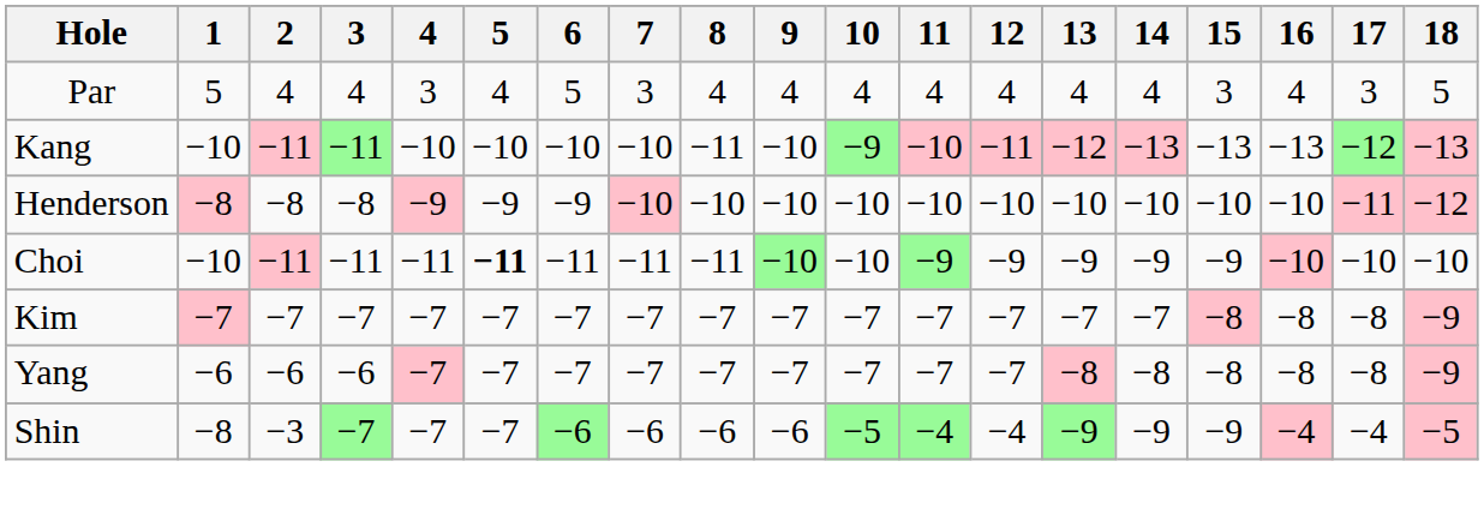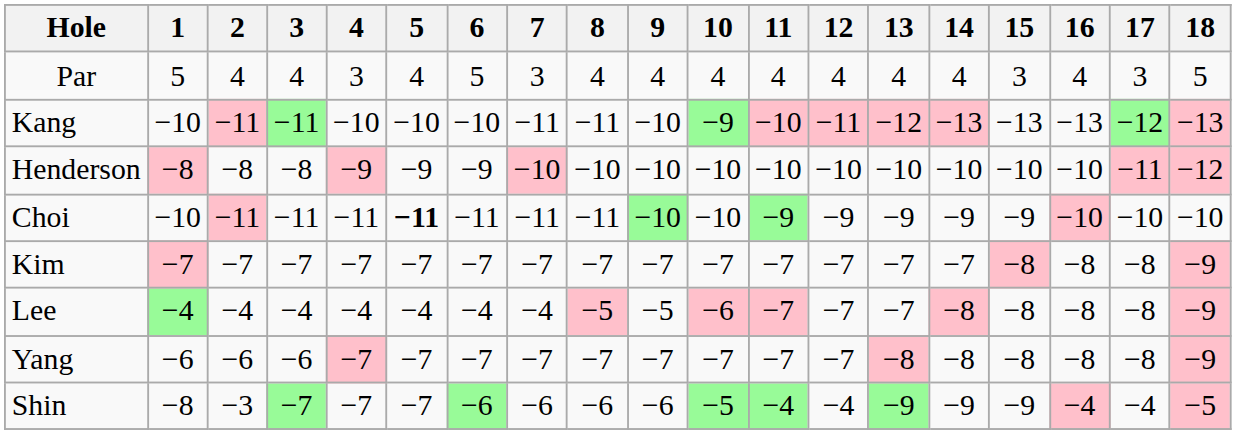 <table class="wikitable" style="text-align:center">
 <tr>
 <th>Hole</th>
 <th>1</th>
 <th>2</th>
 <th>3</th>
 <th>4</th>
 <th>5</th>
 <th>6</th>
 <th>7</th>
 <th>8</th>
 <th>9</th>
 <th>10</th>
 <th>11</th>
 <th>12</th>
 <th>13</th>
 <th>14</th>
 <th>15</th>
 <th>16</th>
 <th>17</th>
 <th>18</th>
 </tr>
 <tr>
 <td>Par</td>
 <td>5</td>
 <td>4</td>
 <td>4</td>
 <td>3</td>
 <td>4</td>
 <td>5</td>
 <td>3</td>
 <td>4</td>
 <td>4</td>
 <td>4</td>
 <td>4</td>
 <td>4</td>
 <td>4</td>
 <td>4</td>
 <td>3</td>
 <td>4</td>
 <td>3</td>
 <td>5</td>
 </tr>
 <tr>
 <td align=left> Kang</td>
 <td>−10</td>
 <td style="background: Pink;">−11</td>
 <td style="background: PaleGreen;">−11</td>
 <td>−10</td>
 <td>−10</td>
 <td>−10</td>
-<td>−10</td>
+<td>−11</td>
 <td>−11</td>
 <td>−10</td>
 <td style="background:PaleGreen;">−9</td>
 <td style="background: Pink;">−10</td>
 <td style="background: Pink;">−11</td>
 <td style="background: Pink;">−12</td>
 <td style="background: Pink;">−13</td>
 <td>−13</td>
 <td>−13</td>
 <td style="background:PaleGreen;">−12</td>
 <td style="background: Pink;">−13</td>
 </tr>
 <tr>
 <td align=left> Henderson</td>
 <td style="background: Pink;">−8</td>
 <td>−8</td>
 <td>−8</td>
 <td style="background: Pink;">−9</td>
 <td>−9</td>
 <td>−9</td>
 <td style="background: Pink;">−10</td>
 <td>−10</td>
 <td>−10</td>
 <td>−10</td>
 <td>−10</td>
 <td>−10</td>
 <td>−10</td>
 <td>−10</td>
 <td>−10</td>
 <td>−10</td>
 <td style="background: Pink;">−11</td>
 <td style="background: Pink;">−12</td>
 </tr>
 <tr>
 <td align=left> Choi</td>
 <td>−10</td>
 <td style="background: Pink;">−11</td>
 <td>−11</td>
 <td>−11</td>
 <td><strong>−11</strong></td>
 <td>−11</td>
 <td>−11</td>
 <td>−11</td>
 <td style="background: PaleGreen;">−10</td>
 <td>−10</td>
 <td style="background: PaleGreen;">−9</td>
 <td>−9</td>
 <td>−9</td>
 <td>−9</td>
 <td>−9</td>
 <td style="background: Pink;">−10</td>
 <td>−10</td>
 <td>−10</td>
 </tr>
 <tr>
 <td align=left> Kim</td>
 <td style="background: Pink;">−7</td>
 <td>−7</td>
 <td>−7</td>
 <td>−7</td>
 <td>−7</td>
 <td>−7</td>
 <td>−7</td>
 <td>−7</td>
 <td>−7</td>
 <td>−7</td>
 <td>−7</td>
 <td>−7</td>
 <td>−7</td>
 <td>−7</td>
 <td style="background: Pink;">−8</td>
 <td>−8</td>
 <td>−8</td>
 <td style="background: Pink;">−9</td>
 </tr>
 <tr>
+<td align=left> Lee</td>
+<td style="background: PaleGreen;">−4</td>
+<td>−4</td>
+<td>−4</td>
+<td>−4</td>
+<td>−4</td>
+<td>−4</td>
+<td>−4</td>
+<td style="background: Pink;">−5</td>
+<td>−5</td>
+<td style="background: Pink;">−6</td>
+<td style="background: Pink;">−7</td>
+<td>−7</td>
+<td>−7</td>
+<td style="background: Pink;">−8</td>
+<td>−8</td>
+<td>−8</td>
+<td>−8</td>
+<td style="background: Pink;">−9</td>
+</tr>
+<tr>
 <td align=left> Yang</td>
 <td>−6</td>
 <td>−6</td>
 <td>−6</td>
 <td style="background: Pink;">−7</td>
 <td>−7</td>
 <td>−7</td>
 <td>−7</td>
 <td>−7</td>
 <td>−7</td>
 <td>−7</td>
 <td>−7</td>
 <td>−7</td>
 <td style="background: Pink;">−8</td>
 <td>−8</td>
 <td>−8</td>
 <td>−8</td>
 <td>−8</td>
 <td style="background: Pink;">−9</td>
 </tr>
 <tr>
 <td align=left> Shin</td>
 <td>−8</td>
 <td>−3</td>
 <td style="background:PaleGreen;">−7</td>
 <td>−7</td>
 <td>−7</td>
 <td style="background:PaleGreen;">−6</td>
 <td>−6</td>
 <td>−6</td>
 <td>−6</td>
 <td style="background:PaleGreen;">−5</td>
 <td style="background:PaleGreen;">−4</td>
 <td>−4</td>
 <td style="background:PaleGreen;">−9</td>
 <td>−9</td>
 <td>−9</td>
 <td style="background: Pink;">−4</td>
 <td>−4</td>
 <td style="background: Pink;">−5</td>
 </tr>
 </table>
